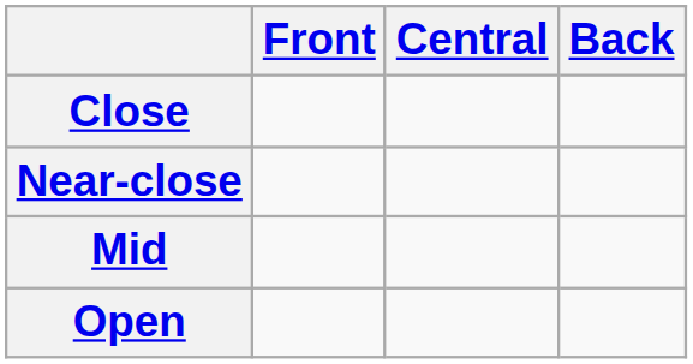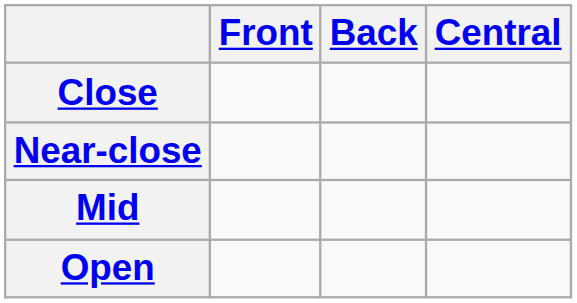 <table class="wikitable" style=text-align:center>
 <tr>
 <th></th>
 <th><a href='#'>Front</a></th>
+<th><a href='#'>Back</a></th>
 <th><a href='#'>Central</a></th>
-<th><a href='#'>Back</a></th>
 </tr>
 <tr>
 <th><a href='#'>Close</a></th>
 <td></td>
 <td></td>
 <td></td>
 </tr>
 <tr>
 <th><a href='#'>Near-close</a></th>
 <td></td>
 <td></td>
 <td></td>
 </tr>
 <tr>
 <th><a href='#'>Mid</a></th>
 <td></td>
 <td></td>
 <td></td>
 </tr>
 <tr>
 <th><a href='#'>Open</a></th>
 <td></td>
 <td></td>
 <td></td>
 </tr>
 </table>
